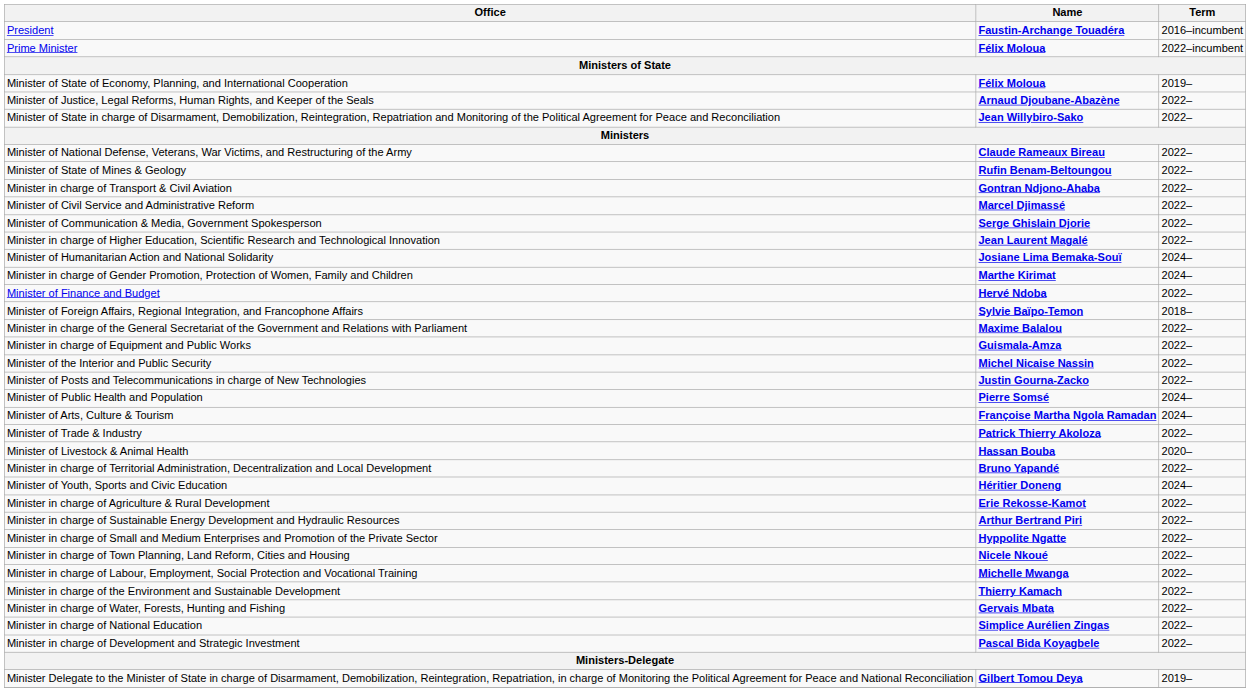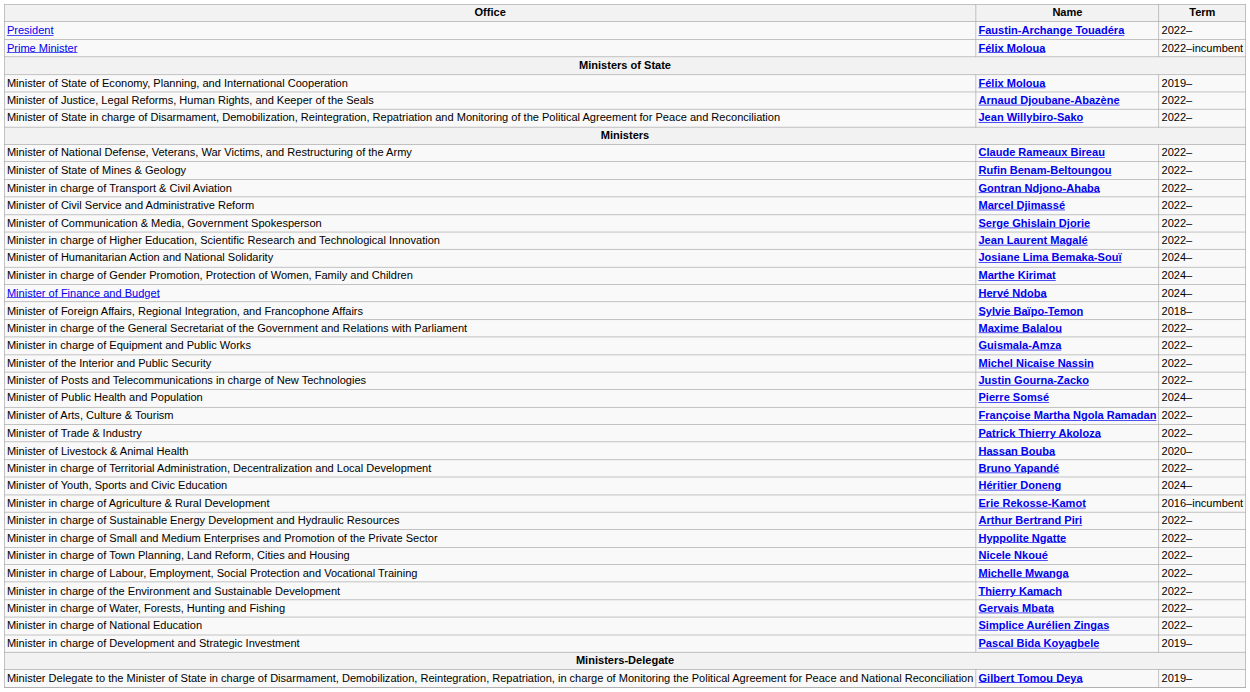 <table class="wikitable">
 <tr>
 <th>Office</th>
 <th>Name</th>
 <th>Term</th>
 </tr>
 <tr>
 <td><a href='#'>President</a></td>
 <td><strong><a href='#'>Faustin-Archange Touadéra</a></strong></td>
-<td>2016–incumbent</td>
+<td>2022–</td>
 </tr>
 <tr>
 <td><a href='#'>Prime Minister</a></td>
 <td><strong><a href='#'>Félix Moloua</a></strong></td>
 <td>2022–incumbent</td>
 </tr>
 <tr>
 <th colspan=3>Ministers of State</th>
 </tr>
 <tr>
 <td>Minister of State of Economy, Planning, and International Cooperation</td>
 <td><strong><a href='#'>Félix Moloua</a></strong></td>
 <td>2019–</td>
 </tr>
 <tr>
 <td>Minister of Justice, Legal Reforms, Human Rights, and Keeper of the Seals</td>
 <td><strong><a href='#'>Arnaud Djoubane-Abazène</a></strong></td>
 <td>2022–</td>
 </tr>
 <tr>
 <td>Minister of State in charge of Disarmament, Demobilization, Reintegration, Repatriation and Monitoring of the Political Agreement for Peace and Reconciliation</td>
 <td><strong><a href='#'>Jean Willybiro-Sako</a></strong></td>
 <td>2022–</td>
 </tr>
 <tr>
 <th colspan=3>Ministers</th>
 </tr>
 <tr>
 <td>Minister of National Defense, Veterans, War Victims, and Restructuring of the Army</td>
 <td><strong><a href='#'>Claude Rameaux Bireau</a></strong></td>
 <td>2022–</td>
 </tr>
 <tr>
 <td>Minister of State of Mines & Geology</td>
 <td><strong><a href='#'>Rufin Benam-Beltoungou</a></strong></td>
 <td>2022–</td>
 </tr>
 <tr>
 <td>Minister in charge of Transport & Civil Aviation</td>
 <td><strong><a href='#'>Gontran Ndjono-Ahaba</a></strong></td>
 <td>2022–</td>
 </tr>
 <tr>
 <td>Minister of Civil Service and Administrative Reform</td>
 <td><strong><a href='#'>Marcel Djimassé</a></strong></td>
 <td>2022–</td>
 </tr>
 <tr>
 <td>Minister of Communication & Media, Government Spokesperson</td>
 <td><strong><a href='#'>Serge Ghislain Djorie</a></strong></td>
 <td>2022–</td>
 </tr>
 <tr>
 <td>Minister in charge of Higher Education, Scientific Research and Technological Innovation</td>
 <td><strong><a href='#'>Jean Laurent Magalé</a></strong></td>
 <td>2022–</td>
 </tr>
 <tr>
 <td>Minister of Humanitarian Action and National Solidarity</td>
 <td><strong><a href='#'>Josiane Lima Bemaka-Souï</a></strong></td>
 <td>2024–</td>
 </tr>
 <tr>
 <td>Minister in charge of Gender Promotion, Protection of Women, Family and Children</td>
 <td><strong><a href='#'>Marthe Kirimat</a></strong></td>
 <td>2024–</td>
 </tr>
 <tr>
 <td><a href='#'>Minister of Finance and Budget</a></td>
 <td><strong><a href='#'>Hervé Ndoba</a></strong></td>
-<td>2022–</td>
+<td>2024–</td>
 </tr>
 <tr>
 <td>Minister of Foreign Affairs, Regional Integration, and Francophone Affairs</td>
 <td><strong><a href='#'>Sylvie Baïpo-Temon</a></strong></td>
 <td>2018–</td>
 </tr>
 <tr>
 <td>Minister in charge of the General Secretariat of the Government and Relations with Parliament</td>
 <td><strong><a href='#'>Maxime Balalou</a></strong></td>
 <td>2022–</td>
 </tr>
 <tr>
 <td>Minister in charge of Equipment and Public Works</td>
 <td><strong><a href='#'>Guismala-Amza</a></strong></td>
 <td>2022–</td>
 </tr>
 <tr>
 <td>Minister of the Interior and Public Security</td>
 <td><strong><a href='#'>Michel Nicaise Nassin</a></strong></td>
 <td>2022–</td>
 </tr>
 <tr>
 <td>Minister of Posts and Telecommunications in charge of New Technologies</td>
 <td><strong><a href='#'>Justin Gourna-Zacko</a></strong></td>
 <td>2022–</td>
 </tr>
 <tr>
 <td>Minister of Public Health and Population</td>
 <td><strong><a href='#'>Pierre Somsé</a></strong></td>
 <td>2024–</td>
 </tr>
 <tr>
 <td>Minister of Arts, Culture & Tourism</td>
 <td><strong><a href='#'>Françoise Martha Ngola Ramadan</a></strong></td>
-<td>2024–</td>
+<td>2022–</td>
 </tr>
 <tr>
 <td>Minister of Trade & Industry</td>
 <td><strong><a href='#'>Patrick Thierry Akoloza</a></strong></td>
 <td>2022–</td>
 </tr>
 <tr>
 <td>Minister of Livestock & Animal Health</td>
 <td><strong><a href='#'>Hassan Bouba</a></strong></td>
 <td>2020–</td>
 </tr>
 <tr>
 <td>Minister in charge of Territorial Administration, Decentralization and Local Development</td>
 <td><strong><a href='#'>Bruno Yapandé</a></strong></td>
 <td>2022–</td>
 </tr>
 <tr>
 <td>Minister of Youth, Sports and Civic Education</td>
 <td><strong><a href='#'>Héritier Doneng</a></strong></td>
 <td>2024–</td>
 </tr>
 <tr>
 <td>Minister in charge of Agriculture & Rural Development</td>
 <td><strong><a href='#'>Erie Rekosse-Kamot</a></strong></td>
-<td>2022–</td>
+<td>2016–incumbent</td>
 </tr>
 <tr>
 <td>Minister in charge of Sustainable Energy Development and Hydraulic Resources</td>
 <td><strong><a href='#'>Arthur Bertrand Piri</a></strong></td>
 <td>2022–</td>
 </tr>
 <tr>
 <td>Minister in charge of Small and Medium Enterprises and Promotion of the Private Sector</td>
 <td><strong><a href='#'>Hyppolite Ngatte</a></strong></td>
 <td>2022–</td>
 </tr>
 <tr>
 <td>Minister in charge of Town Planning, Land Reform, Cities and Housing</td>
 <td><strong><a href='#'>Nicele Nkoué</a></strong></td>
 <td>2022–</td>
 </tr>
 <tr>
 <td>Minister in charge of Labour, Employment, Social Protection and Vocational Training</td>
 <td><strong><a href='#'>Michelle Mwanga</a></strong></td>
 <td>2022–</td>
 </tr>
 <tr>
 <td>Minister in charge of the Environment and Sustainable Development</td>
 <td><strong><a href='#'>Thierry Kamach</a></strong></td>
 <td>2022–</td>
 </tr>
 <tr>
 <td>Minister in charge of Water, Forests, Hunting and Fishing</td>
 <td><strong><a href='#'>Gervais Mbata</a></strong></td>
 <td>2022–</td>
 </tr>
 <tr>
 <td>Minister in charge of National Education</td>
 <td><strong><a href='#'>Simplice Aurélien Zingas</a></strong></td>
 <td>2022–</td>
 </tr>
 <tr>
 <td>Minister in charge of Development and Strategic Investment</td>
 <td><strong><a href='#'>Pascal Bida Koyagbele</a></strong></td>
-<td>2022–</td>
+<td>2019–</td>
 </tr>
 <tr>
 <th colspan=3>Ministers-Delegate</th>
 </tr>
 <tr>
 <td>Minister Delegate to the Minister of State in charge of Disarmament, Demobilization, Reintegration, Repatriation, in charge of Monitoring the Political Agreement for Peace and National Reconciliation</td>
 <td><strong><a href='#'>Gilbert Tomou Deya</a></strong></td>
 <td>2019–</td>
 </tr>
 <tr>
 </tr>
 </table>
